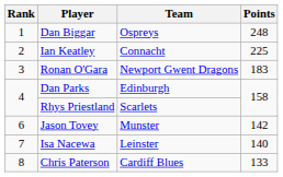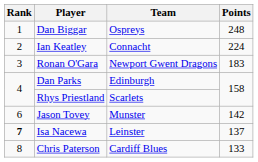 <table class="wikitable">
 <tr>
 <th>Rank</th>
 <th>Player</th>
 <th>Team</th>
 <th>Points</th>
 </tr>
 <tr>
 <td align=center>1</td>
 <td> <a href='#'>Dan Biggar</a></td>
 <td> <a href='#'>Ospreys</a></td>
 <td align=center>248</td>
 </tr>
 <tr>
 <td align=center>2</td>
 <td> <a href='#'>Ian Keatley</a></td>
 <td> <a href='#'>Connacht</a></td>
-<td align=center>225</td>
+<td align=center>224</td>
 </tr>
 <tr>
 <td align=center>3</td>
 <td> <a href='#'>Ronan O'Gara</a></td>
 <td> <a href='#'>Newport Gwent Dragons</a></td>
 <td align=center>183</td>
 </tr>
 <tr>
 <td rowspan=2 align=center>4</td>
 <td> <a href='#'>Dan Parks</a></td>
 <td> <a href='#'>Edinburgh</a></td>
 <td rowspan=2 align=center>158</td>
 </tr>
 <tr>
 <td> <a href='#'>Rhys Priestland</a></td>
 <td> <a href='#'>Scarlets</a></td>
 </tr>
 <tr>
 <td align=center>6</td>
 <td> <a href='#'>Jason Tovey</a></td>
 <td> <a href='#'>Munster</a></td>
 <td align=center>142</td>
 </tr>
 <tr>
-<td align=center>7</td>
+<td align=center><strong>7</strong></td>
 <td> <a href='#'>Isa Nacewa</a></td>
 <td> <a href='#'>Leinster</a></td>
-<td align=center>140</td>
+<td align=center>137</td>
 </tr>
 <tr>
 <td align=center>8</td>
 <td> <a href='#'>Chris Paterson</a></td>
 <td> <a href='#'>Cardiff Blues</a></td>
 <td align=center>133</td>
 </tr>
 </table>
